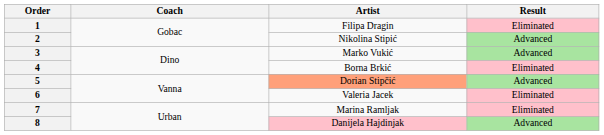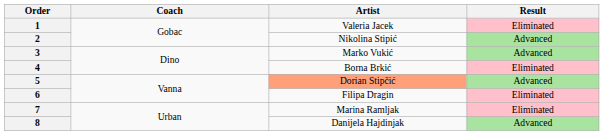 <table class="wikitable" style="text-align:center; line-height:16px; width:50%;">
 <tr>
 <th width="05%" scope="col">Order</th>
 <th width="15%" scope="col">Coach</th>
 <th width="15%" scope="col">Artist</th>
 <th width="10%" scope="col">Result</th>
 </tr>
 <tr>
 <th>1</th>
 <td rowspan="2">Gobac</td>
-<td>Filipa Dragin</td>
+<td>Valeria Jacek</td>
 <td style="background:pink">Eliminated</td>
 </tr>
 <tr>
 <th>2</th>
 <td>Nikolina Stipić</td>
 <td style="background:#A8E4A0">Advanced</td>
 </tr>
 <tr>
 <th>3</th>
 <td rowspan="2">Dino</td>
 <td>Marko Vukić</td>
 <td style="background:#A8E4A0">Advanced</td>
 </tr>
 <tr>
 <th>4</th>
 <td>Borna Brkić</td>
 <td style="background:pink">Eliminated</td>
 </tr>
 <tr>
 <th>5</th>
 <td rowspan="2">Vanna</td>
 <td style="background: lightsalmon;">Dorian Stipčić</td>
 <td style="background:#A8E4A0">Advanced</td>
 </tr>
 <tr>
 <th>6</th>
-<td>Valeria Jacek</td>
+<td>Filipa Dragin</td>
 <td style="background:pink">Eliminated</td>
 </tr>
 <tr>
 <th>7</th>
 <td rowspan="2">Urban</td>
 <td>Marina Ramljak</td>
 <td style="background:pink">Eliminated</td>
 </tr>
 <tr>
 <th>8</th>
-<td style="background: pink;">Danijela Hajdinjak</td>
+<td>Danijela Hajdinjak</td>
 <td style="background:#A8E4A0">Advanced</td>
 </tr>
 </table>
